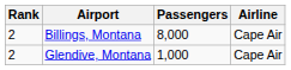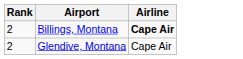 <table class="wikitable">
 <tr>
 <th>Rank</th>
 <th>Airport</th>
-<th>Passengers</th>
 <th>Airline</th>
 </tr>
 <tr>
 <td>2</td>
 <td><a href='#'>Billings, Montana</a></td>
-<td>8,000</td>
-<td>Cape Air</td>
+<td><strong>Cape Air</strong></td>
 </tr>
 <tr>
 <td>2</td>
 <td><a href='#'>Glendive, Montana</a></td>
-<td>1,000</td>
 <td>Cape Air</td>
 </tr>
 </table>
